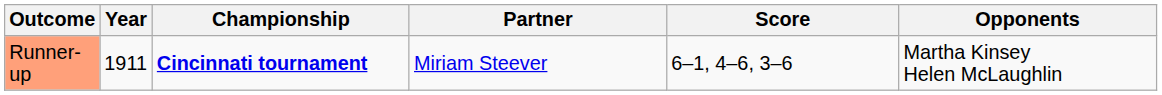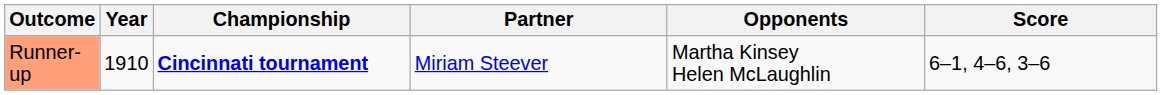 <table class="sortable wikitable">
 <tr>
 <th style="width:65px">Outcome</th>
 <th style="width:35px">Year</th>
 <th style="width:200px">Championship</th>
 <th style="width:200px">Partner</th>
+<th style="width:200px">Opponents</th>
 <th style="width:180px" class="unsortable">Score</th>
-<th style="width:200px">Opponents</th>
 </tr>
 <tr>
 <td style="background:#ffa07a;">Runner-up</td>
-<td>1911</td>
+<td>1910</td>
 <td><strong><a href='#'>Cincinnati tournament</a></strong></td>
 <td> <a href='#'>Miriam Steever</a></td>
+<td>  Martha Kinsey<br>   Helen McLaughlin</td>
 <td>6–1, 4–6, 3–6</td>
-<td>  Martha Kinsey<br>   Helen McLaughlin</td>
 </tr>
 </table>
